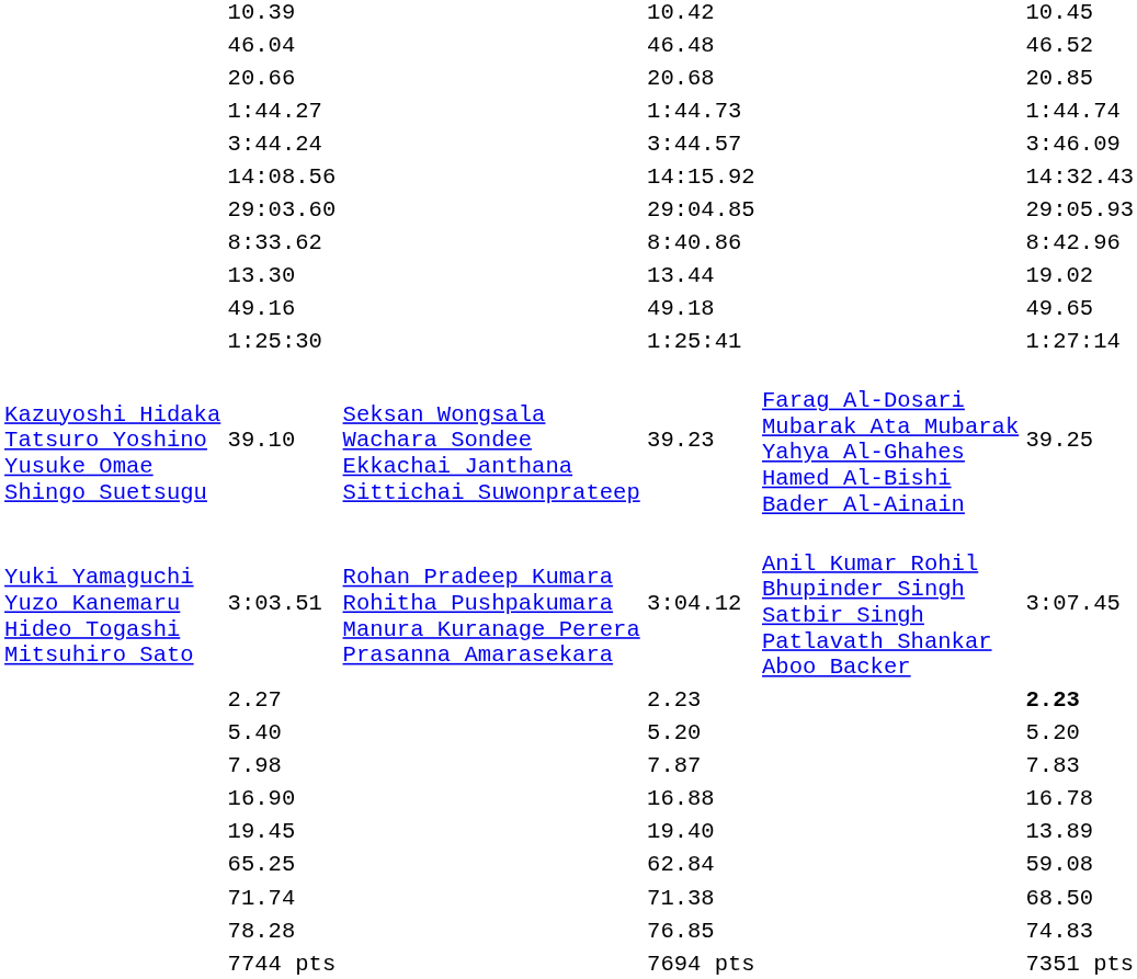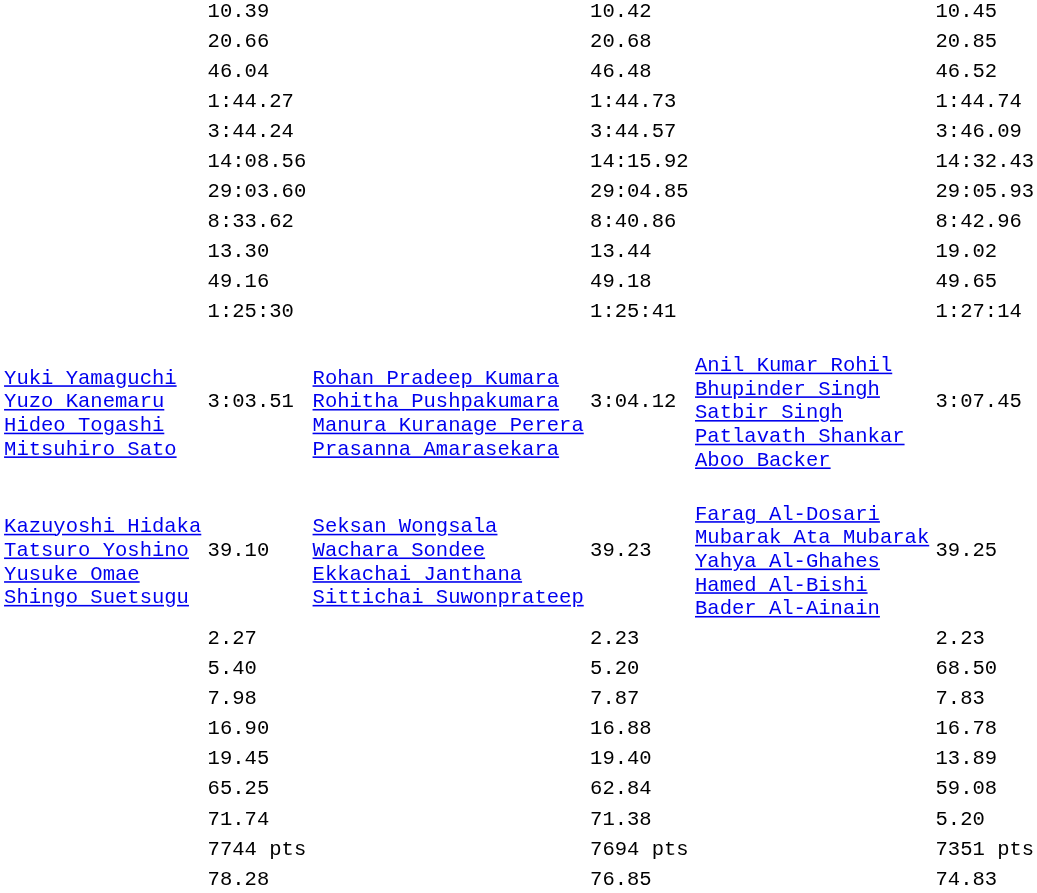 <table>
 <tr>
 <td></td>
 <td></td>
 <td>10.39</td>
 <td></td>
 <td>10.42</td>
 <td></td>
 <td>10.45</td>
 </tr>
 <tr>
 <td></td>
 <td></td>
+<td>20.66</td>
+<td></td>
+<td>20.68</td>
+<td></td>
+<td>20.85</td>
+</tr>
+<tr>
+<td></td>
+<td></td>
 <td>46.04</td>
 <td></td>
 <td>46.48</td>
 <td></td>
 <td>46.52</td>
-</tr>
-<tr>
-<td></td>
-<td></td>
-<td>20.66</td>
-<td></td>
-<td>20.68</td>
-<td></td>
-<td>20.85</td>
 </tr>
 <tr>
 <td></td>
 <td></td>
 <td>1:44.27</td>
 <td></td>
 <td>1:44.73</td>
 <td></td>
 <td>1:44.74</td>
 </tr>
 <tr>
 <td></td>
 <td></td>
 <td>3:44.24</td>
 <td></td>
 <td>3:44.57</td>
 <td></td>
 <td>3:46.09</td>
 </tr>
 <tr>
 <td></td>
 <td></td>
 <td>14:08.56</td>
 <td></td>
 <td>14:15.92</td>
 <td></td>
 <td>14:32.43</td>
 </tr>
 <tr>
 <td></td>
 <td></td>
 <td>29:03.60</td>
 <td></td>
 <td>29:04.85</td>
 <td></td>
 <td>29:05.93</td>
 </tr>
 <tr>
 <td></td>
 <td></td>
 <td>8:33.62</td>
 <td></td>
 <td>8:40.86</td>
 <td></td>
 <td>8:42.96</td>
 </tr>
 <tr>
 <td></td>
 <td></td>
 <td>13.30</td>
 <td></td>
 <td>13.44</td>
 <td></td>
 <td>19.02</td>
 </tr>
 <tr>
 <td></td>
 <td></td>
 <td>49.16</td>
 <td></td>
 <td>49.18</td>
 <td></td>
 <td>49.65</td>
 </tr>
 <tr>
 <td></td>
 <td></td>
 <td>1:25:30</td>
 <td></td>
 <td>1:25:41</td>
 <td></td>
 <td>1:27:14</td>
 </tr>
 <tr>
 <td></td>
+<td><br><a href='#'>Yuki Yamaguchi</a><br><a href='#'>Yuzo Kanemaru</a><br><a href='#'>Hideo Togashi</a><br><a href='#'>Mitsuhiro Sato</a></td>
+<td>3:03.51</td>
+<td><br><a href='#'>Rohan Pradeep Kumara</a><br><a href='#'>Rohitha Pushpakumara</a><br><a href='#'>Manura Kuranage Perera</a><br><a href='#'>Prasanna Amarasekara</a></td>
+<td>3:04.12</td>
+<td><br><a href='#'>Anil Kumar Rohil</a><br><a href='#'>Bhupinder Singh</a><br><a href='#'>Satbir Singh</a><br><a href='#'>Patlavath Shankar</a><br><a href='#'>Aboo Backer</a></td>
+<td>3:07.45</td>
+</tr>
+<tr>
+<td></td>
 <td><br><a href='#'>Kazuyoshi Hidaka</a><br><a href='#'>Tatsuro Yoshino</a><br><a href='#'>Yusuke Omae</a><br><a href='#'>Shingo Suetsugu</a></td>
 <td>39.10</td>
 <td><br><a href='#'>Seksan Wongsala</a><br><a href='#'>Wachara Sondee</a><br><a href='#'>Ekkachai Janthana</a><br><a href='#'>Sittichai Suwonprateep</a></td>
 <td>39.23</td>
 <td><br><a href='#'>Farag Al-Dosari</a><br><a href='#'>Mubarak Ata Mubarak</a><br><a href='#'>Yahya Al-Ghahes</a><br><a href='#'>Hamed Al-Bishi</a><br><a href='#'>Bader Al-Ainain</a></td>
 <td>39.25</td>
 </tr>
 <tr>
 <td></td>
-<td><br><a href='#'>Yuki Yamaguchi</a><br><a href='#'>Yuzo Kanemaru</a><br><a href='#'>Hideo Togashi</a><br><a href='#'>Mitsuhiro Sato</a></td>
-<td>3:03.51</td>
-<td><br><a href='#'>Rohan Pradeep Kumara</a><br><a href='#'>Rohitha Pushpakumara</a><br><a href='#'>Manura Kuranage Perera</a><br><a href='#'>Prasanna Amarasekara</a></td>
-<td>3:04.12</td>
-<td><br><a href='#'>Anil Kumar Rohil</a><br><a href='#'>Bhupinder Singh</a><br><a href='#'>Satbir Singh</a><br><a href='#'>Patlavath Shankar</a><br><a href='#'>Aboo Backer</a></td>
-<td>3:07.45</td>
-</tr>
-<tr>
-<td></td>
 <td></td>
 <td>2.27 </td>
 <td></td>
 <td>2.23</td>
 <td></td>
-<td><strong>2.23</strong></td>
+<td>2.23</td>
 </tr>
 <tr>
 <td></td>
 <td></td>
 <td>5.40</td>
 <td></td>
 <td>5.20</td>
 <td></td>
-<td>5.20</td>
+<td>68.50</td>
 </tr>
 <tr>
 <td></td>
 <td></td>
 <td>7.98</td>
 <td></td>
 <td>7.87</td>
 <td></td>
 <td>7.83</td>
 </tr>
 <tr>
 <td></td>
 <td></td>
 <td>16.90</td>
 <td></td>
 <td>16.88</td>
 <td></td>
 <td>16.78</td>
 </tr>
 <tr>
 <td></td>
 <td></td>
 <td>19.45</td>
 <td></td>
 <td>19.40</td>
 <td></td>
 <td>13.89</td>
 </tr>
 <tr>
 <td></td>
 <td></td>
 <td>65.25 </td>
 <td></td>
 <td>62.84</td>
 <td></td>
 <td>59.08</td>
 </tr>
 <tr>
 <td></td>
 <td></td>
 <td>71.74</td>
 <td></td>
 <td>71.38</td>
 <td></td>
-<td>68.50</td>
+<td>5.20</td>
+</tr>
+<tr>
+<td></td>
+<td></td>
+<td>7744 pts</td>
+<td></td>
+<td>7694 pts</td>
+<td></td>
+<td>7351 pts</td>
 </tr>
 <tr>
 <td></td>
 <td></td>
 <td>78.28</td>
 <td></td>
 <td>76.85</td>
 <td></td>
 <td>74.83</td>
 </tr>
-<tr>
-<td></td>
-<td></td>
-<td>7744 pts</td>
-<td></td>
-<td>7694 pts</td>
-<td></td>
-<td>7351 pts</td>
-</tr>
 </table>
